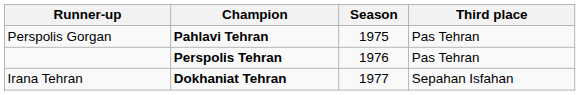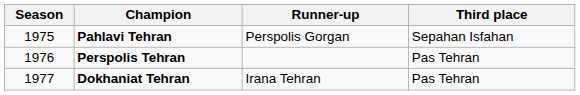 <table class="wikitable" width=680>
 <tr>
+<th width=80>Season</th>
+<th width=220>Champion</th>
 <th width=220>Runner-up</th>
-<th width=220>Champion</th>
-<th width=80>Season</th>
 <th width=220>Third place</th>
 </tr>
 <tr>
+<td align=center>1975</td>
+<td><strong>Pahlavi Tehran</strong></td>
 <td>Perspolis Gorgan</td>
-<td><strong>Pahlavi Tehran</strong></td>
-<td align=center>1975</td>
+<td>Sepahan Isfahan</td>
+</tr>
+<tr>
+<td align=center>1976</td>
+<td><strong>Perspolis Tehran</strong></td>
+<td></td>
 <td>Pas Tehran</td>
 </tr>
 <tr>
-<td></td>
-<td><strong>Perspolis Tehran</strong></td>
-<td align=center>1976</td>
+<td align=center>1977</td>
+<td><strong>Dokhaniat Tehran</strong></td>
+<td>Irana Tehran</td>
 <td>Pas Tehran</td>
 </tr>
-<tr>
-<td>Irana Tehran</td>
-<td><strong>Dokhaniat Tehran</strong></td>
-<td align=center>1977</td>
-<td>Sepahan Isfahan</td>
-</tr>
 </table>
